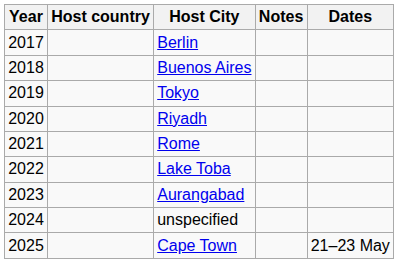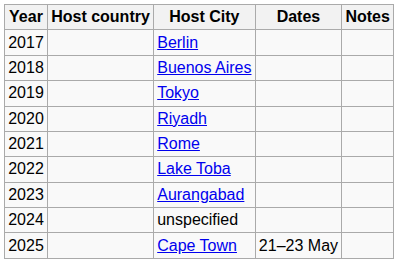 <table class="wikitable plainrowheaders sortable">
 <tr>
 <th>Year</th>
 <th>Host country</th>
 <th>Host City</th>
+<th>Dates</th>
 <th>Notes</th>
-<th>Dates</th>
 </tr>
 <tr>
 <td>2017</td>
 <td></td>
 <td><a href='#'>Berlin</a></td>
 <td></td>
 <td></td>
 </tr>
 <tr>
 <td>2018</td>
 <td></td>
 <td><a href='#'>Buenos Aires</a></td>
 <td></td>
 <td></td>
 </tr>
 <tr>
 <td>2019</td>
 <td></td>
 <td><a href='#'>Tokyo</a></td>
 <td></td>
 <td></td>
 </tr>
 <tr>
 <td>2020</td>
 <td></td>
 <td><a href='#'>Riyadh</a></td>
 <td></td>
 <td></td>
 </tr>
 <tr>
 <td>2021</td>
 <td></td>
 <td><a href='#'>Rome</a></td>
 <td></td>
 <td></td>
 </tr>
 <tr>
 <td>2022</td>
 <td></td>
 <td><a href='#'>Lake Toba</a></td>
 <td></td>
 <td></td>
 </tr>
 <tr>
 <td>2023</td>
 <td></td>
 <td><a href='#'>Aurangabad</a></td>
 <td></td>
 <td></td>
 </tr>
 <tr>
 <td>2024</td>
 <td></td>
 <td>unspecified</td>
 <td></td>
 <td></td>
 </tr>
 <tr>
 <td>2025</td>
 <td></td>
 <td><a href='#'>Cape Town</a></td>
+<td>21–23 May</td>
 <td></td>
-<td>21–23 May</td>
 </tr>
 </table>
